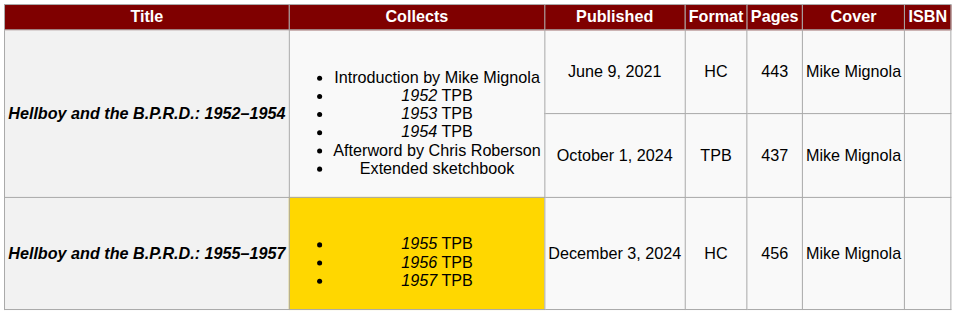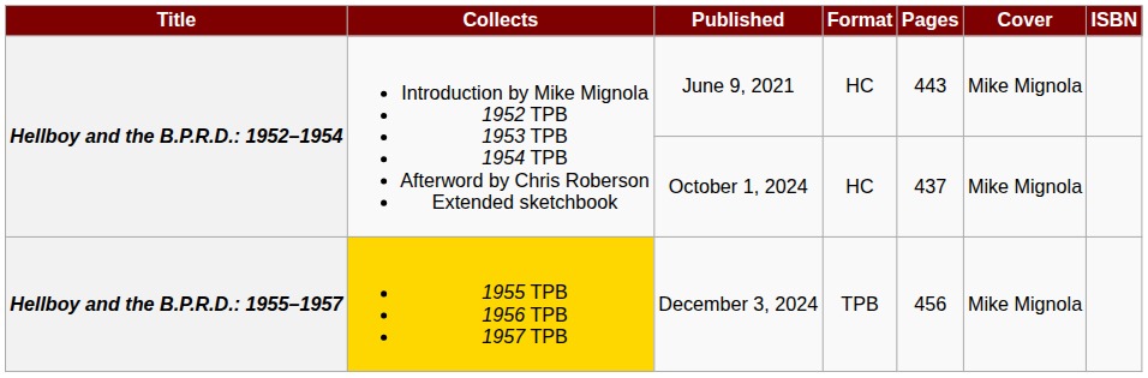 <table class="wikitable" style="text-align: center">
 <tr>
 <th style="background:#7f0000; color:#fff;">Title</th>
 <th style="background:#7f0000; color:#fff;">Collects</th>
 <th style="background:#7f0000; color:#fff;">Published</th>
 <th style="background:#7f0000; color:#fff;">Format</th>
 <th style="background:#7f0000; color:#fff;">Pages</th>
 <th style="background:#7f0000; color:#fff;">Cover</th>
 <th style="background:#7f0000; color:#fff;">ISBN</th>
 </tr>
 <tr>
 <th rowspan=2><em>Hellboy and the B.P.R.D.: 1952–1954</em></th>
 <td rowspan=2><br><ul><li>Introduction by Mike Mignola</li><li><em>1952</em> TPB</li><li><em>1953</em> TPB</li><li><em>1954</em> TPB</li><li>Afterword by Chris Roberson</li><li>Extended sketchbook</li></ul></td>
 <td>June 9, 2021</td>
 <td>HC</td>
 <td>443</td>
 <td>Mike Mignola</td>
 <td></td>
 </tr>
 <tr>
 <td>October 1, 2024</td>
-<td>TPB</td>
+<td>HC</td>
 <td>437</td>
 <td>Mike Mignola</td>
 <td></td>
 </tr>
 <tr>
 <th><em>Hellboy and the B.P.R.D.: 1955–1957</em></th>
 <td style="background: gold;"><br><ul><li><em>1955</em> TPB</li><li><em>1956</em> TPB</li><li><em>1957</em> TPB</li></ul></td>
 <td>December 3, 2024</td>
-<td>HC</td>
+<td>TPB</td>
 <td>456</td>
 <td>Mike Mignola</td>
 <td></td>
 </tr>
 </table>
